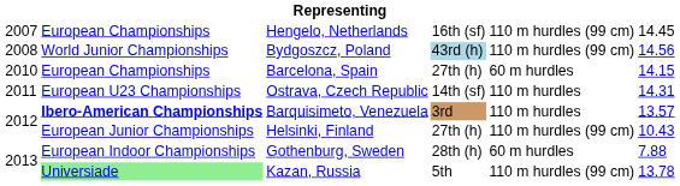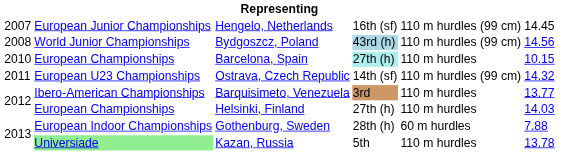 <table>
 <tr>
 <th colspan="6">Representing </th>
 </tr>
 <tr>
 <td>2007</td>
-<td><a href='#'>European Championships</a></td>
+<td><a href='#'>European Junior Championships</a></td>
 <td><a href='#'>Hengelo, Netherlands</a></td>
 <td>16th (sf)</td>
 <td>110 m hurdles (99 cm)</td>
 <td>14.45</td>
 </tr>
 <tr>
 <td>2008</td>
 <td><a href='#'>World Junior Championships</a></td>
 <td><a href='#'>Bydgoszcz, Poland</a></td>
 <td style="background: lightblue;">43rd (h)</td>
 <td>110 m hurdles (99 cm)</td>
 <td><a href='#'>14.56</a></td>
 </tr>
 <tr>
 <td>2010</td>
 <td><a href='#'>European Championships</a></td>
 <td><a href='#'>Barcelona, Spain</a></td>
-<td>27th (h)</td>
-<td>60 m hurdles</td>
-<td><a href='#'>14.15</a></td>
+<td style="background: paleturquoise;">27th (h)</td>
+<td>110 m hurdles</td>
+<td><a href='#'>10.15</a></td>
 </tr>
 <tr>
 <td>2011</td>
 <td><a href='#'>European U23 Championships</a></td>
 <td><a href='#'>Ostrava, Czech Republic</a></td>
 <td>14th (sf)</td>
-<td>110 m hurdles</td>
-<td><a href='#'>14.31</a></td>
+<td>110 m hurdles (99 cm)</td>
+<td><a href='#'>14.32</a></td>
 </tr>
 <tr>
 <td rowspan=2>2012</td>
-<td><strong><a href='#'>Ibero-American Championships</a></strong></td>
+<td><a href='#'>Ibero-American Championships</a></td>
 <td><a href='#'>Barquisimeto, Venezuela</a></td>
 <td bgcolor=cc9966>3rd</td>
 <td>110 m hurdles</td>
-<td><a href='#'>13.57</a></td>
+<td><a href='#'>13.77</a></td>
 </tr>
 <tr>
-<td><a href='#'>European Junior Championships</a></td>
+<td><a href='#'>European Championships</a></td>
 <td><a href='#'>Helsinki, Finland</a></td>
 <td>27th (h)</td>
-<td>110 m hurdles (99 cm)</td>
-<td><a href='#'>10.43</a></td>
+<td>110 m hurdles</td>
+<td><a href='#'>14.03</a></td>
 </tr>
 <tr>
 <td rowspan=2>2013</td>
 <td><a href='#'>European Indoor Championships</a></td>
 <td><a href='#'>Gothenburg, Sweden</a></td>
 <td>28th (h)</td>
 <td>60 m hurdles</td>
 <td><a href='#'>7.88</a></td>
 </tr>
 <tr>
 <td style="background: lightgreen;"><a href='#'>Universiade</a></td>
 <td><a href='#'>Kazan, Russia</a></td>
 <td>5th</td>
-<td>110 m hurdles (99 cm)</td>
+<td>110 m hurdles</td>
 <td><a href='#'>13.78</a></td>
 </tr>
 </table>
